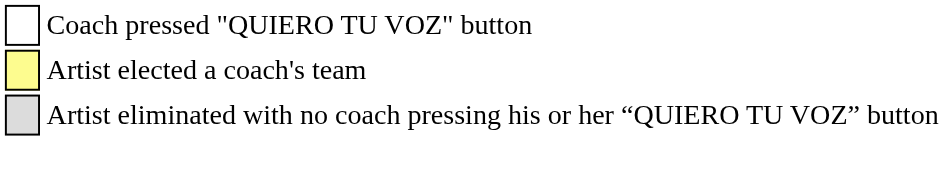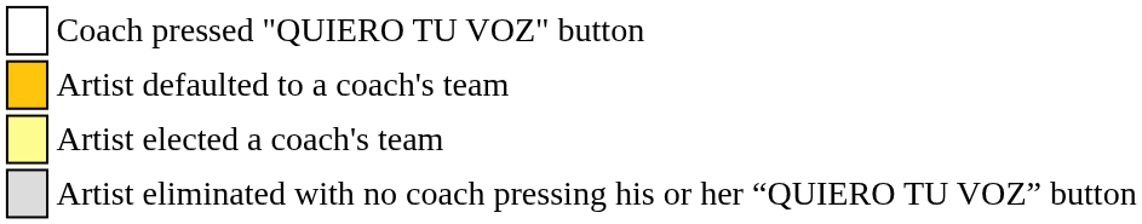 <table class="toccolours" style="font-size: 90%; white-space: nowrap;">
 <tr>
 <td style="background:white; border:1px solid black;"> <strong></strong> </td>
 <td>Coach pressed "QUIERO TU VOZ" button</td>
+</tr>
+<tr>
+<td style="background:#ffc40c; border:1px solid black;">    </td>
+<td>Artist defaulted to a coach's team</td>
 </tr>
 <tr>
 <td style="background:#fdfc8f; border:1px solid black;">    </td>
 <td style="padding-right: 8px">Artist elected a coach's team</td>
 </tr>
 <tr>
 <td style="background:#dcdcdc; border:1px solid black;">    </td>
 <td>Artist eliminated with no coach pressing his or her “QUIERO TU VOZ” button</td>
 </tr>
 </table>
